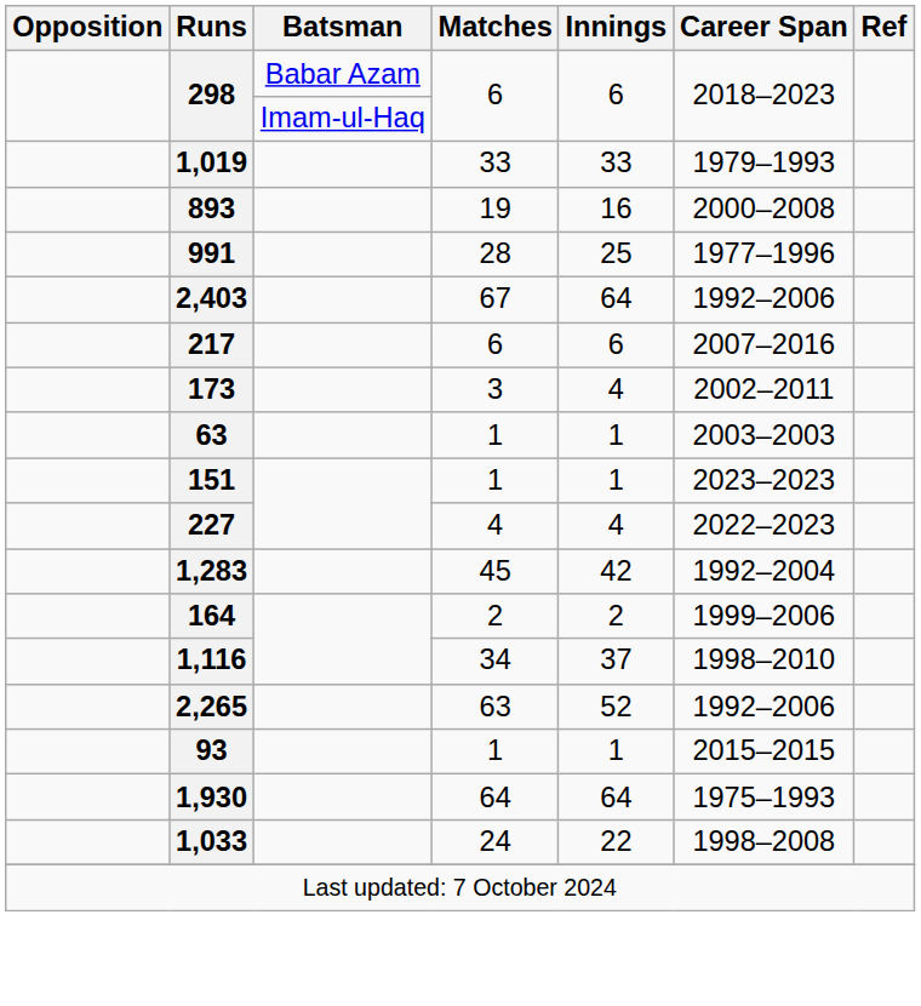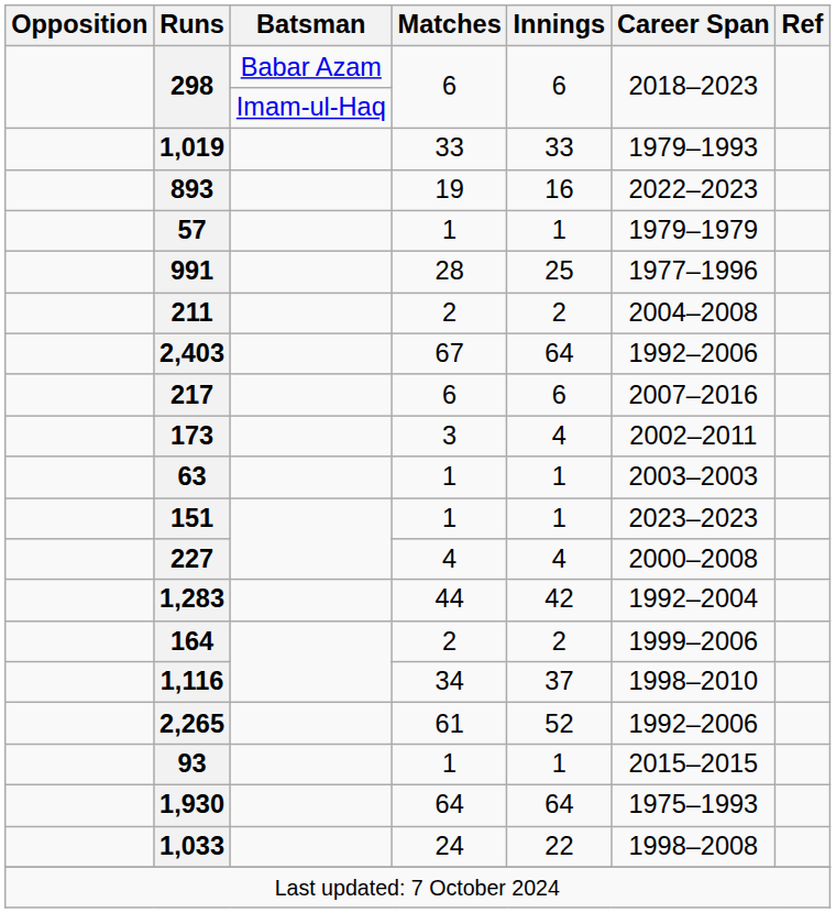 <table class="wikitable sortable" style=text-align:center;>
 <tr>
 <th scope="col">Opposition</th>
 <th scope="col">Runs</th>
 <th scope="col">Batsman</th>
 <th scope="col">Matches</th>
 <th scope="col">Innings</th>
 <th scope="col">Career Span</th>
 <th scope="col">Ref</th>
 </tr>
 <tr>
 <td rowspan=2></td>
 <th rowspan=2>298</th>
 <td><a href='#'>Babar Azam</a></td>
 <td align=center rowspan=2>6</td>
 <td align=center rowspan=2>6</td>
 <td rowspan=2>2018–2023</td>
 <td rowspan=2></td>
 </tr>
 <tr>
 <td><a href='#'>Imam-ul-Haq</a></td>
 </tr>
 <tr>
 <td></td>
 <th>1,019</th>
 <td></td>
 <td align=center>33</td>
 <td align=center>33</td>
 <td>1979–1993</td>
 <td></td>
 </tr>
 <tr>
 <td></td>
 <th>893</th>
 <td></td>
 <td align=center>19</td>
 <td align=center>16</td>
-<td>2000–2008</td>
+<td>2022–2023</td>
+<td></td>
+</tr>
+<tr>
+<td></td>
+<th>57</th>
+<td></td>
+<td align=center>1</td>
+<td align=center>1</td>
+<td>1979–1979</td>
 <td></td>
 </tr>
 <tr>
 <td></td>
 <th>991</th>
 <td></td>
 <td align=center>28</td>
 <td align=center>25</td>
 <td>1977–1996</td>
+<td></td>
+</tr>
+<tr>
+<td></td>
+<th>211</th>
+<td></td>
+<td align=center>2</td>
+<td align=center>2</td>
+<td>2004–2008</td>
 <td></td>
 </tr>
 <tr>
 <td></td>
 <th>2,403</th>
 <td></td>
 <td align=center>67</td>
 <td align=center>64</td>
 <td>1992–2006</td>
 <td></td>
 </tr>
 <tr>
 <td></td>
 <th>217</th>
 <td></td>
 <td align=center>6</td>
 <td align=center>6</td>
 <td>2007–2016</td>
 <td></td>
 </tr>
 <tr>
 <td></td>
 <th>173</th>
 <td></td>
 <td align=center>3</td>
 <td align=center>4</td>
 <td>2002–2011</td>
 <td></td>
 </tr>
 <tr>
 <td></td>
 <th>63</th>
 <td></td>
 <td align=center>1</td>
 <td align=center>1</td>
 <td>2003–2003</td>
 <td></td>
 </tr>
 <tr>
 <td></td>
 <th>151</th>
 <td rowspan=2></td>
 <td align=center>1</td>
 <td align=center>1</td>
 <td>2023–2023</td>
 <td></td>
 </tr>
 <tr>
 <td></td>
 <th>227</th>
 <td align=center>4</td>
 <td align=center>4</td>
-<td>2022–2023</td>
+<td>2000–2008</td>
 <td></td>
 </tr>
 <tr>
 <td></td>
 <th>1,283</th>
 <td></td>
-<td align=center>45</td>
+<td align=center>44</td>
 <td align=center>42</td>
 <td>1992–2004</td>
 <td></td>
 </tr>
 <tr>
 <td></td>
 <th>164</th>
 <td rowspan=2></td>
 <td align=center>2</td>
 <td align=center>2</td>
 <td>1999–2006</td>
 <td></td>
 </tr>
 <tr>
 <td></td>
 <th>1,116</th>
 <td align=center>34</td>
 <td align=center>37</td>
 <td>1998–2010</td>
 <td></td>
 </tr>
 <tr>
 <td></td>
 <th>2,265</th>
 <td></td>
-<td align=center>63</td>
+<td align=center>61</td>
 <td align=center>52</td>
 <td>1992–2006</td>
 <td></td>
 </tr>
 <tr>
 <td></td>
 <th>93</th>
 <td></td>
 <td align=center>1</td>
 <td align=center>1</td>
 <td>2015–2015</td>
 <td></td>
 </tr>
 <tr>
 <td></td>
 <th>1,930</th>
 <td></td>
 <td align=center>64</td>
 <td align=center>64</td>
 <td>1975–1993</td>
 <td></td>
 </tr>
 <tr>
 <td></td>
 <th>1,033</th>
 <td></td>
 <td align=center>24</td>
 <td align=center>22</td>
 <td>1998–2008</td>
 <td></td>
 </tr>
 <tr>
 </tr>
 <tr class=sortbottom>
 <td colspan=7><small>Last updated: 7 October 2024</small></td>
 </tr>
 </table>
